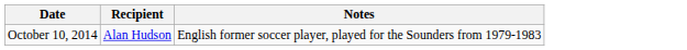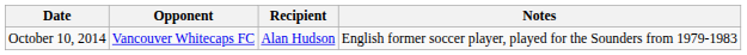 <table class="wikitable">
 <tr>
 <th>Date</th>
+<th>Opponent</th>
 <th>Recipient</th>
 <th>Notes</th>
 </tr>
 <tr>
 <td align=right>October 10, 2014</td>
+<td><a href='#'>Vancouver Whitecaps FC</a></td>
 <td><a href='#'>Alan Hudson</a></td>
 <td>English former soccer player, played for the Sounders from 1979-1983</td>
 </tr>
 </table>
